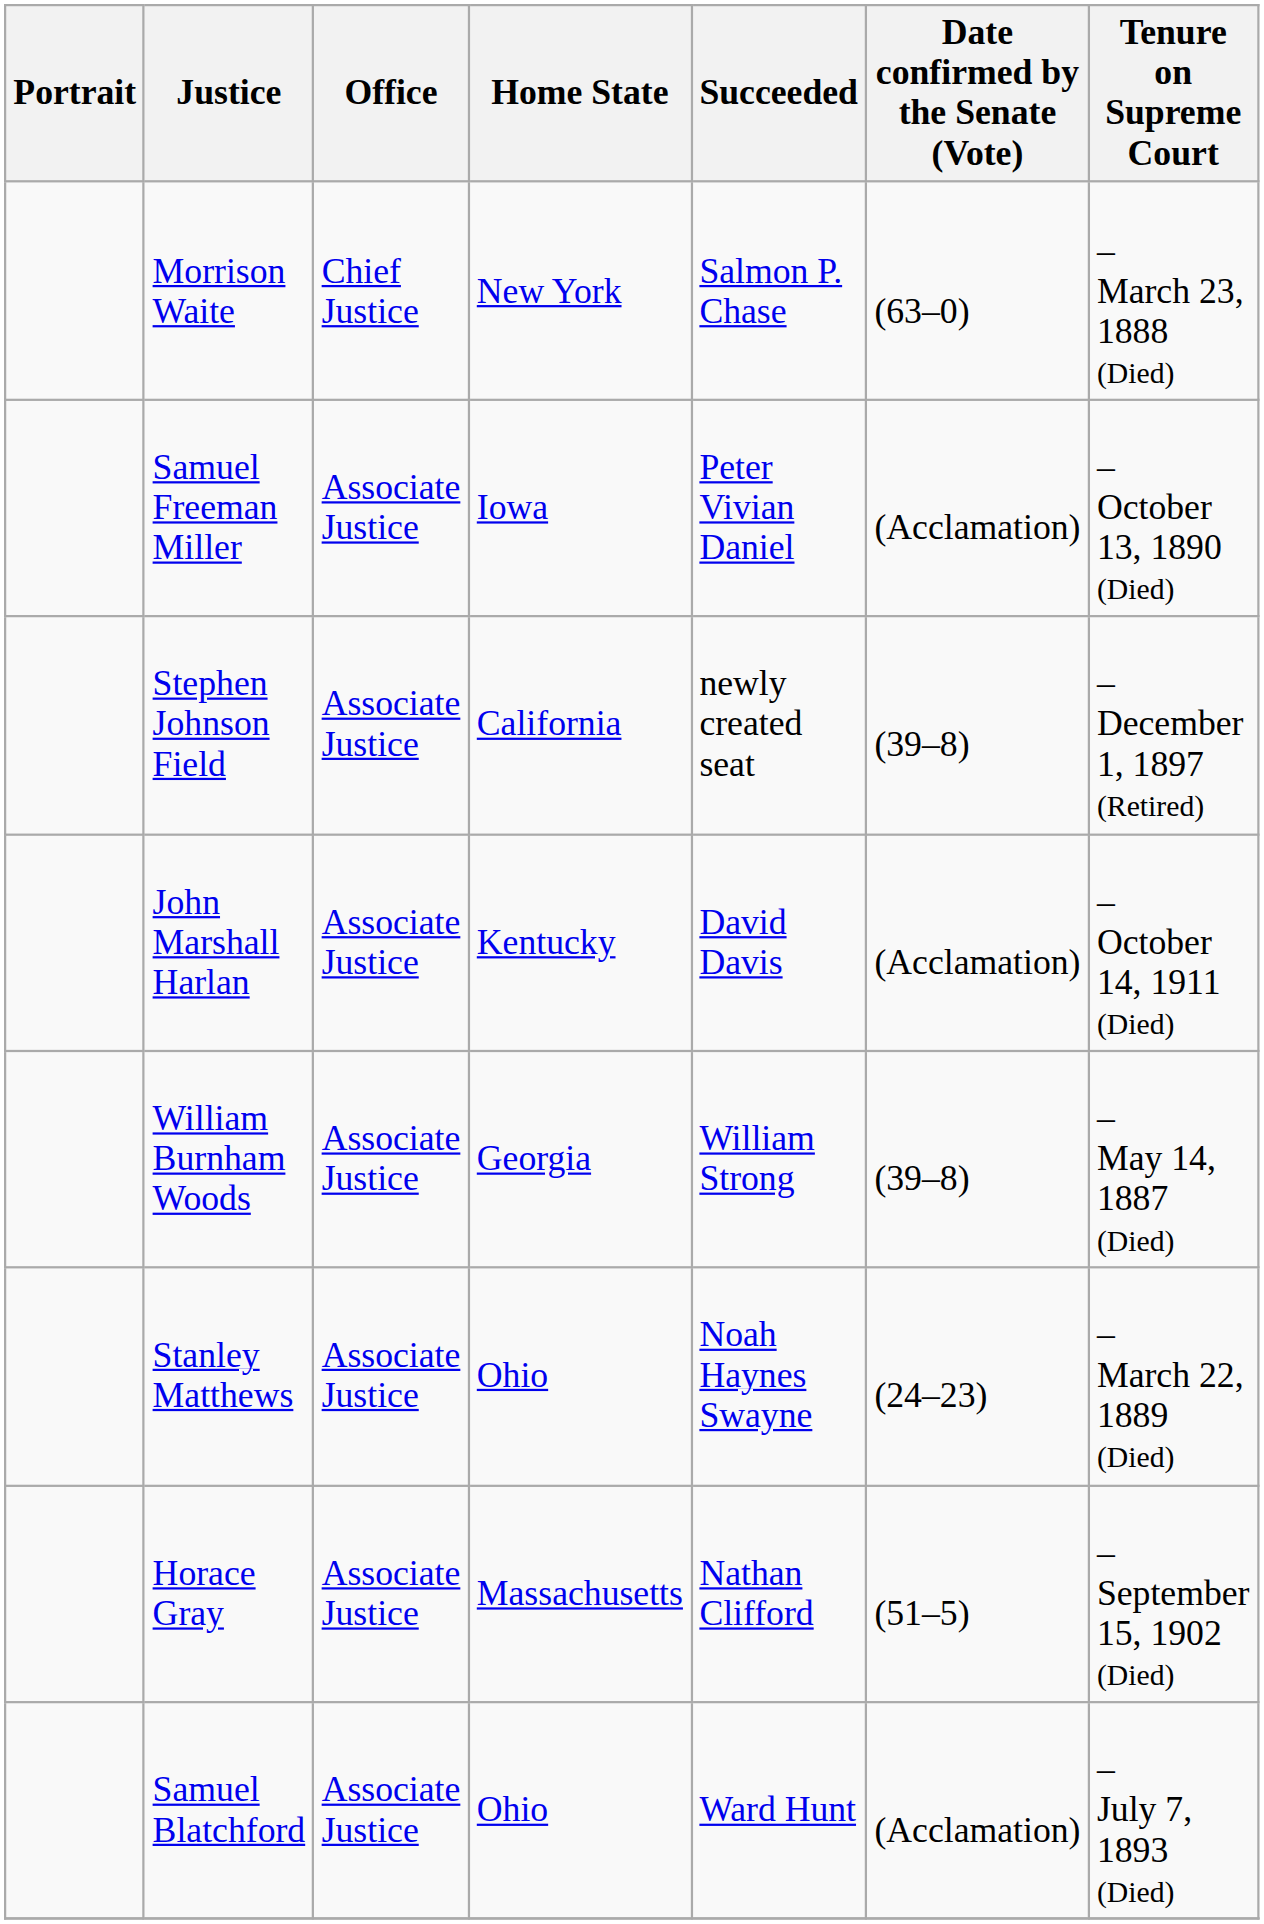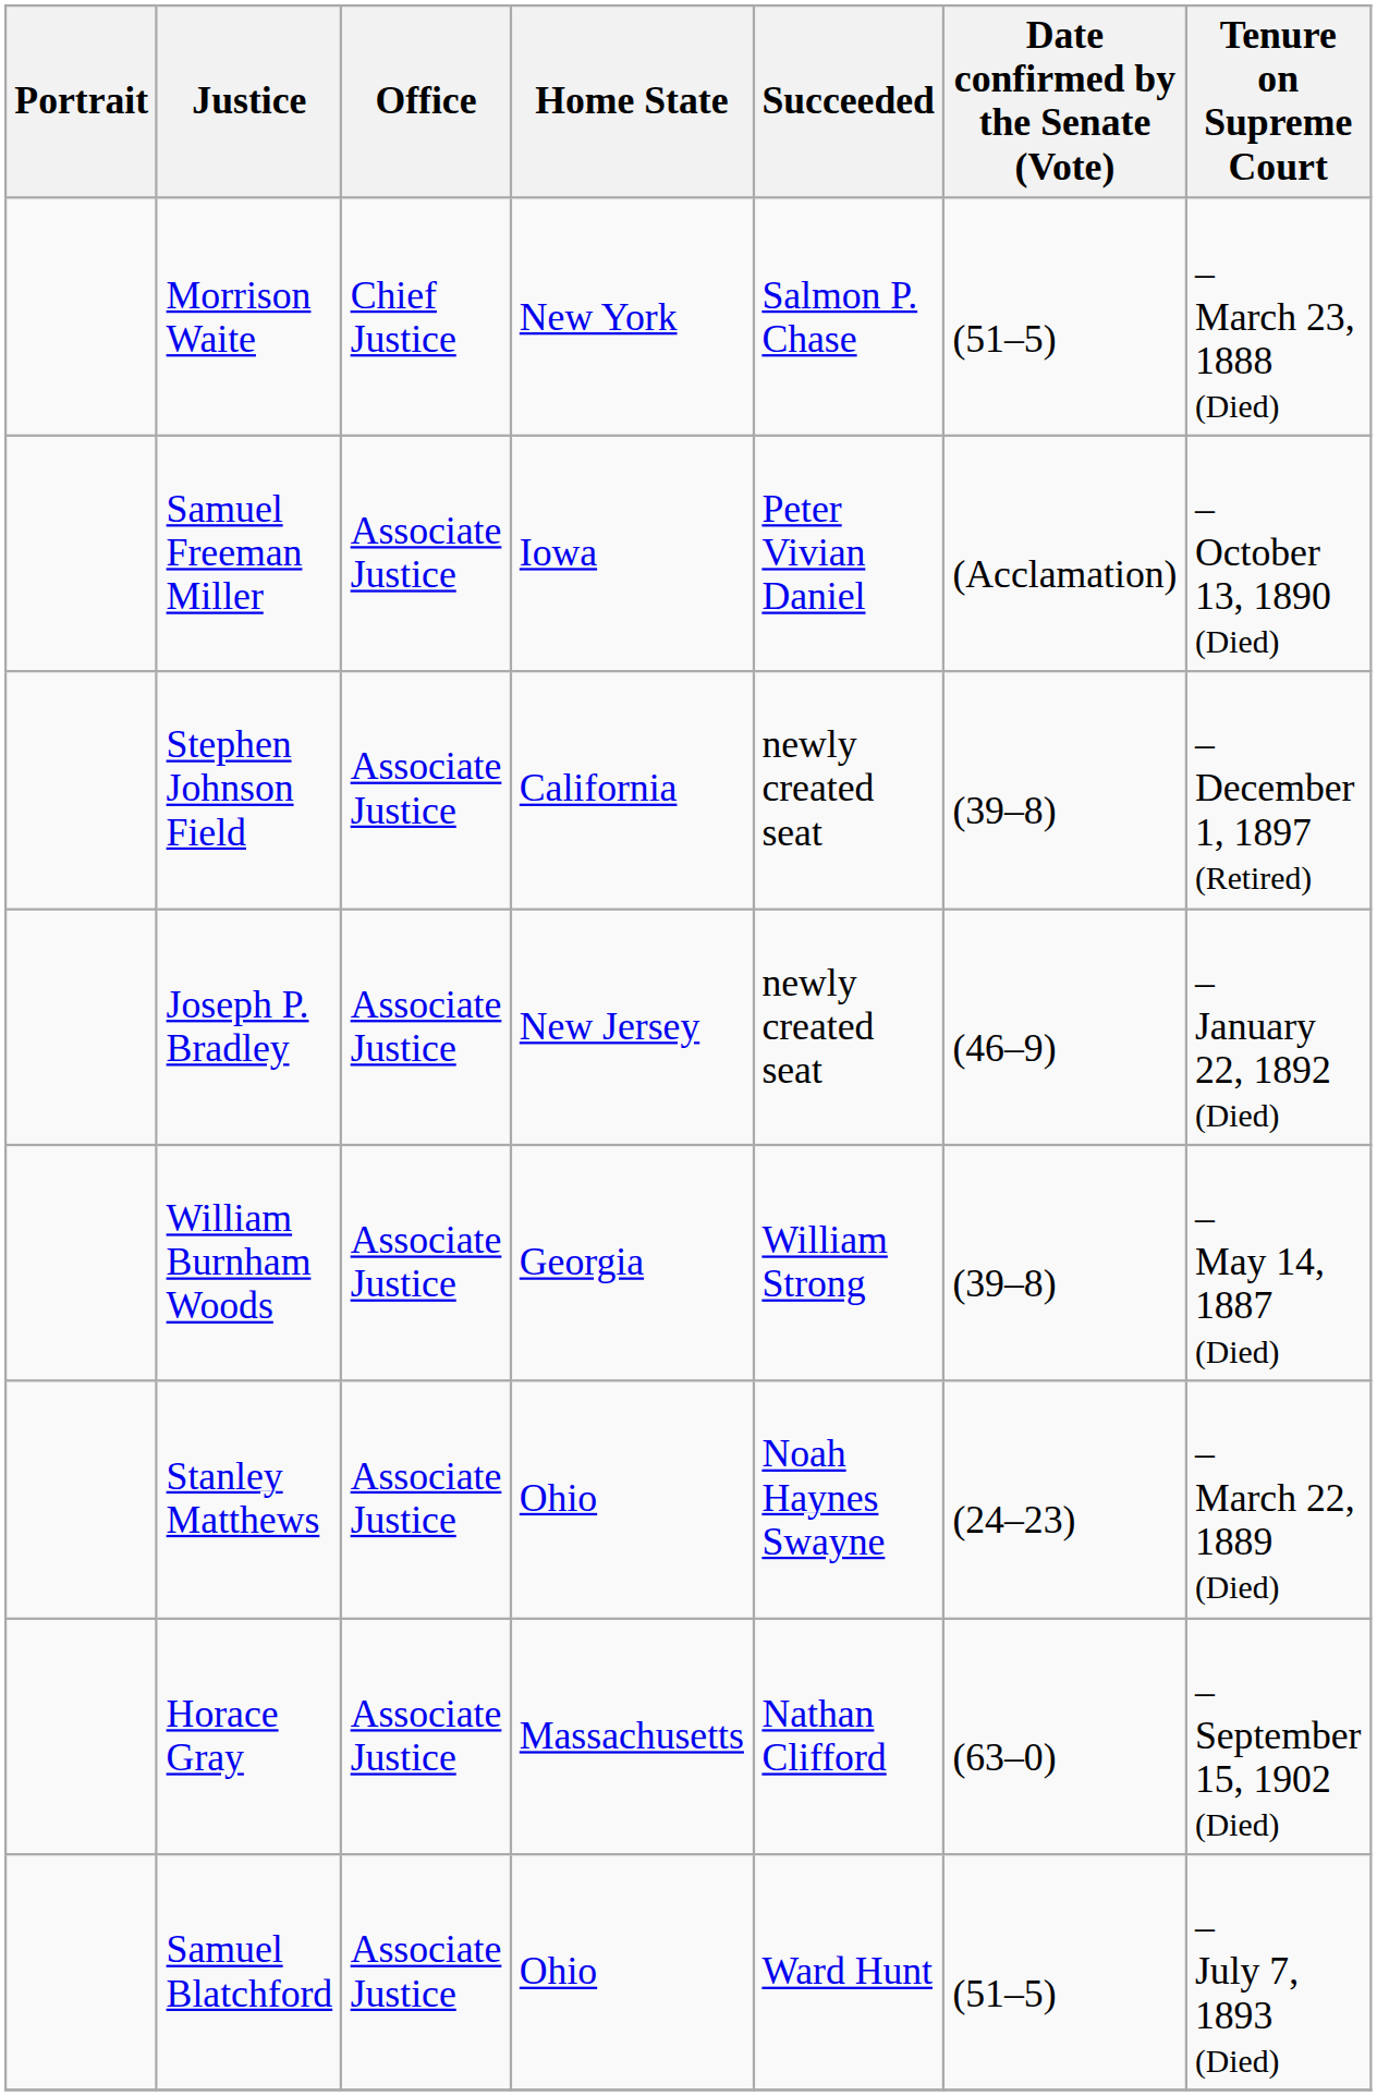 <table class="wikitable sortable">
 <tr>
 <th scope="col" style="width: 10px;">Portrait</th>
 <th scope="col" style="width: 10px;">Justice</th>
 <th scope="col" style="width: 10px;">Office</th>
 <th scope="col" style="width: 10px;">Home State</th>
 <th scope="col" style="width: 10px;">Succeeded</th>
 <th scope="col" style="width: 10px;">Date confirmed by the Senate<br>(Vote)</th>
 <th scope="col" style="width: 10px;">Tenure on Supreme Court</th>
 </tr>
 <tr>
 <td></td>
 <td><a href='#'>Morrison Waite</a></td>
 <td><a href='#'>Chief Justice</a></td>
 <td><a href='#'>New York</a></td>
 <td><a href='#'>Salmon P. Chase</a></td>
-<td><br>(63–0)</td>
+<td><br>(51–5)</td>
 <td><br>–<br>March 23, 1888<br><small>(Died)</small></td>
 </tr>
 <tr>
 <td></td>
 <td><a href='#'>Samuel Freeman Miller</a></td>
 <td><a href='#'>Associate Justice</a></td>
 <td><a href='#'>Iowa</a></td>
 <td><a href='#'>Peter Vivian Daniel</a></td>
 <td><br>(Acclamation)</td>
 <td><br>–<br>October 13, 1890<br><small>(Died)</small></td>
 </tr>
 <tr>
 <td></td>
 <td><a href='#'>Stephen Johnson Field</a></td>
 <td><a href='#'>Associate Justice</a></td>
 <td><a href='#'>California</a></td>
 <td>newly created seat</td>
 <td><br>(39–8)</td>
 <td><br>–<br>December 1, 1897<br><small>(Retired)</small></td>
 </tr>
 <tr>
 <td></td>
-<td><a href='#'>John Marshall Harlan</a></td>
+<td><a href='#'>Joseph P. Bradley</a></td>
 <td><a href='#'>Associate Justice</a></td>
-<td><a href='#'>Kentucky</a></td>
-<td><a href='#'>David Davis</a></td>
-<td><br>(Acclamation)</td>
-<td><br>–<br>October 14, 1911<br><small>(Died)</small></td>
+<td><a href='#'>New Jersey</a></td>
+<td>newly created seat</td>
+<td><br>(46–9)</td>
+<td><br>–<br>January 22, 1892<br><small>(Died)</small></td>
 </tr>
 <tr>
 <td></td>
 <td><a href='#'>William Burnham Woods</a></td>
 <td><a href='#'>Associate Justice</a></td>
 <td><a href='#'>Georgia</a></td>
 <td><a href='#'>William Strong</a></td>
 <td><br>(39–8)</td>
 <td><br>–<br>May 14, 1887<br><small>(Died)</small></td>
 </tr>
 <tr>
 <td></td>
 <td><a href='#'>Stanley Matthews</a></td>
 <td><a href='#'>Associate Justice</a></td>
 <td><a href='#'>Ohio</a></td>
 <td><a href='#'>Noah Haynes Swayne</a></td>
 <td><br>(24–23)</td>
 <td><br>–<br>March 22, 1889<br><small>(Died)</small></td>
 </tr>
 <tr>
 <td></td>
 <td><a href='#'>Horace Gray</a></td>
 <td><a href='#'>Associate Justice</a></td>
 <td><a href='#'>Massachusetts</a></td>
 <td><a href='#'>Nathan Clifford</a></td>
-<td><br>(51–5)</td>
+<td><br>(63–0)</td>
 <td><br>–<br>September 15, 1902<br><small>(Died)</small></td>
 </tr>
 <tr>
 <td></td>
 <td><a href='#'>Samuel Blatchford</a></td>
 <td><a href='#'>Associate Justice</a></td>
 <td><a href='#'>Ohio</a></td>
 <td><a href='#'>Ward Hunt</a></td>
-<td><br>(Acclamation)</td>
+<td><br>(51–5)</td>
 <td><br>–<br>July 7, 1893<br><small>(Died)</small></td>
 </tr>
 <tr>
 </tr>
 </table>
